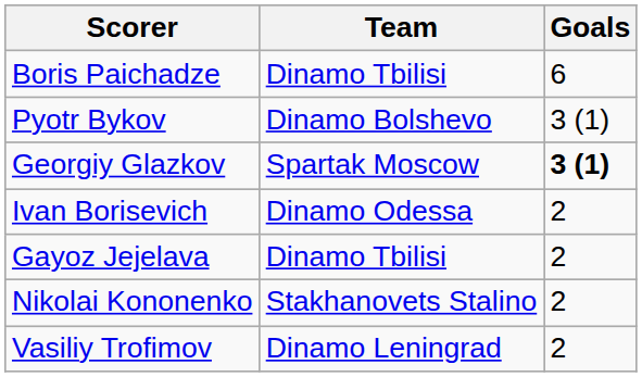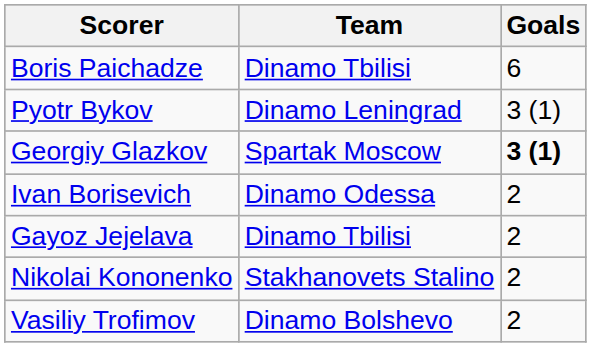 <table class="wikitable">
 <tr>
 <th>Scorer</th>
 <th>Team</th>
 <th>Goals</th>
 </tr>
 <tr>
 <td><a href='#'>Boris Paichadze</a></td>
 <td><a href='#'>Dinamo Tbilisi</a></td>
 <td>6</td>
 </tr>
 <tr>
 <td><a href='#'>Pyotr Bykov</a></td>
-<td><a href='#'>Dinamo Bolshevo</a></td>
+<td><a href='#'>Dinamo Leningrad</a></td>
 <td>3 (1)</td>
 </tr>
 <tr>
 <td><a href='#'>Georgiy Glazkov</a></td>
 <td><a href='#'>Spartak Moscow</a></td>
 <td><strong>3 (1)</strong></td>
 </tr>
 <tr>
 <td><a href='#'>Ivan Borisevich</a></td>
 <td><a href='#'>Dinamo Odessa</a></td>
 <td>2</td>
 </tr>
 <tr>
 <td><a href='#'>Gayoz Jejelava</a></td>
 <td><a href='#'>Dinamo Tbilisi</a></td>
 <td>2</td>
 </tr>
 <tr>
 <td><a href='#'>Nikolai Kononenko</a></td>
 <td><a href='#'>Stakhanovets Stalino</a></td>
 <td>2</td>
 </tr>
 <tr>
 <td><a href='#'>Vasiliy Trofimov</a></td>
-<td><a href='#'>Dinamo Leningrad</a></td>
+<td><a href='#'>Dinamo Bolshevo</a></td>
 <td>2</td>
 </tr>
 </table>
